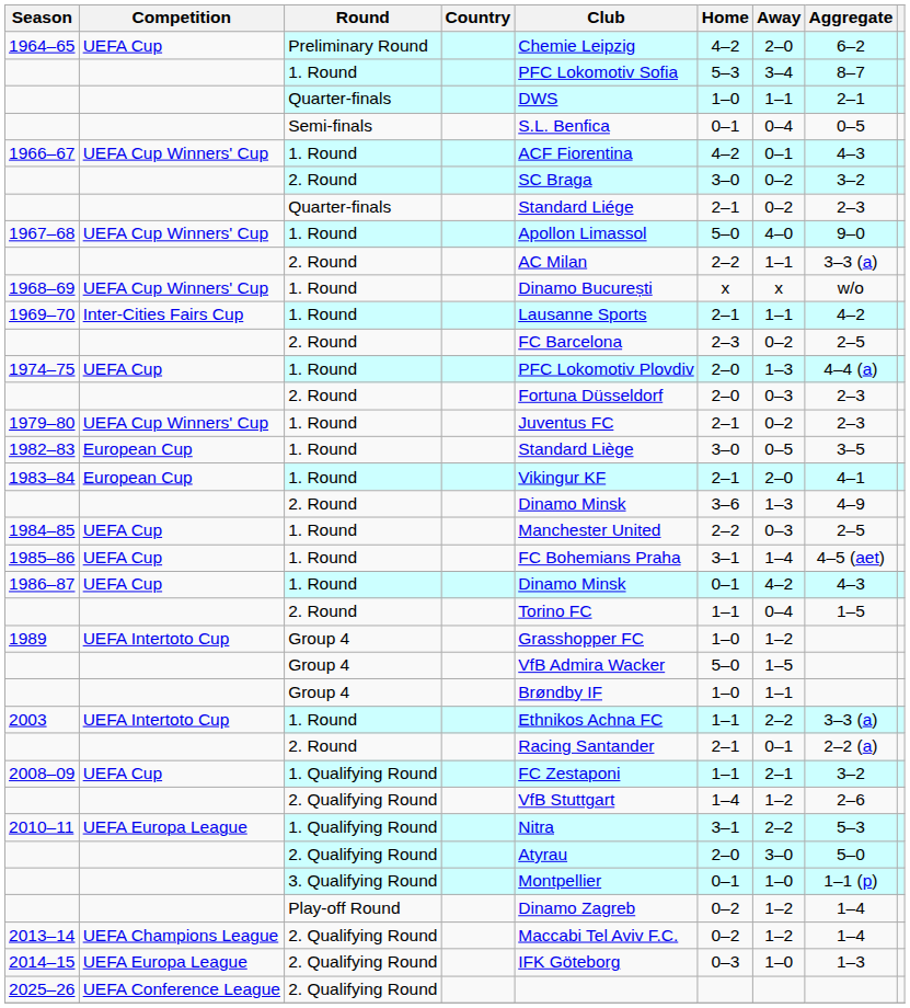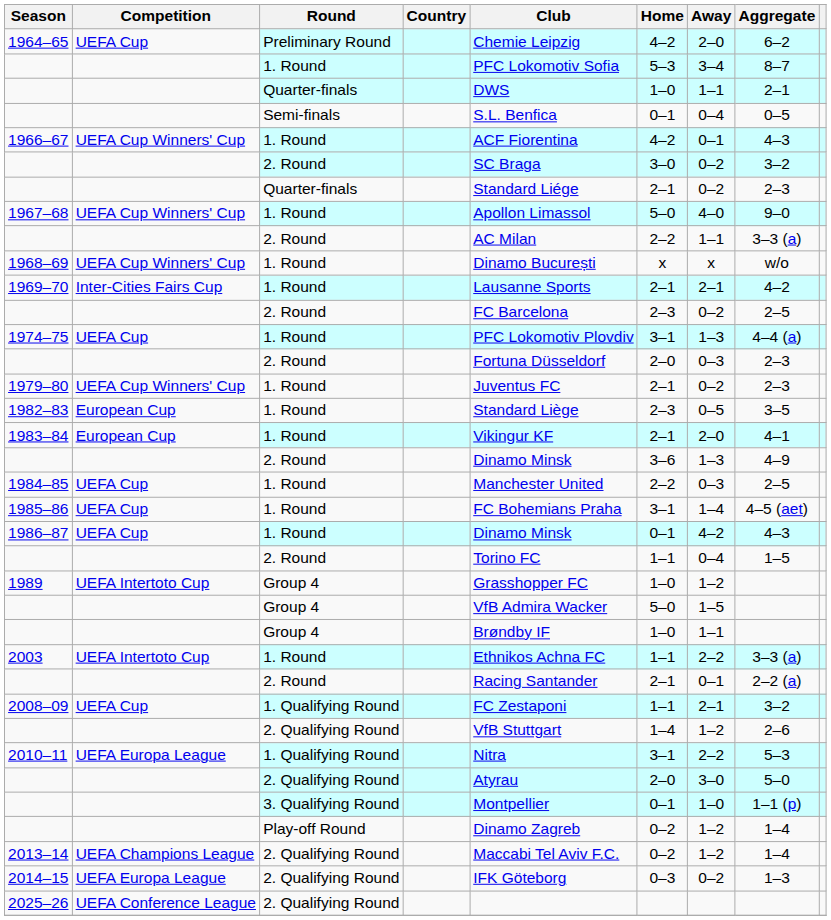 <table class="wikitable">
 <tr>
 <th>Season</th>
 <th>Competition</th>
 <th>Round</th>
 <th>Country</th>
 <th>Club</th>
 <th>Home</th>
 <th>Away</th>
 <th>Aggregate</th>
 <th></th>
 </tr>
 <tr>
 <td><a href='#'>1964–65</a></td>
 <td><a href='#'>UEFA Cup</a></td>
 <td style="background-color:#CFF">Preliminary Round</td>
 <td style="background-color:#CFF" align="center"></td>
 <td style="background-color:#CFF"><a href='#'>Chemie Leipzig</a></td>
 <td style="background-color:#CFF" align="center">4–2</td>
 <td style="background-color:#CFF" align="center">2–0</td>
 <td style="background-color:#CFF" align="center">6–2</td>
 <td style="background-color:#CFF" align="center"></td>
 </tr>
 <tr>
 <td></td>
 <td></td>
 <td style="background-color:#CFF">1. Round</td>
 <td style="background-color:#CFF" align="center"></td>
 <td style="background-color:#CFF"><a href='#'>PFC Lokomotiv Sofia</a></td>
 <td style="background-color:#CFF" align="center">5–3</td>
 <td style="background-color:#CFF" align="center">3–4</td>
 <td style="background-color:#CFF" align="center">8–7</td>
 <td style="background-color:#CFF" align="center"></td>
 </tr>
 <tr>
 <td></td>
 <td></td>
 <td style="background-color:#CFF">Quarter-finals</td>
 <td style="background-color:#CFF" align="center"></td>
 <td style="background-color:#CFF"><a href='#'>DWS</a></td>
 <td style="background-color:#CFF" align="center">1–0</td>
 <td style="background-color:#CFF" align="center">1–1</td>
 <td style="background-color:#CFF" align="center">2–1</td>
 <td style="background-color:#CFF" align="center"></td>
 </tr>
 <tr>
 <td></td>
 <td></td>
 <td>Semi-finals</td>
 <td align=center></td>
 <td><a href='#'>S.L. Benfica</a></td>
 <td align=center>0–1</td>
 <td align=center>0–4</td>
 <td align=center>0–5</td>
 <td></td>
 </tr>
 <tr>
 <td><a href='#'>1966–67</a></td>
 <td><a href='#'>UEFA Cup Winners' Cup</a></td>
 <td style="background-color:#CFF">1. Round</td>
 <td style="background-color:#CFF" align="center"></td>
 <td style="background-color:#CFF"><a href='#'>ACF Fiorentina</a></td>
 <td style="background-color:#CFF" align="center">4–2</td>
 <td style="background-color:#CFF" align="center">0–1</td>
 <td style="background-color:#CFF" align="center">4–3</td>
 <td style="background-color:#CFF" align="center"></td>
 </tr>
 <tr>
 <td></td>
 <td></td>
 <td style="background-color:#CFF">2. Round</td>
 <td style="background-color:#CFF" align="center"></td>
 <td style="background-color:#CFF"><a href='#'>SC Braga</a></td>
 <td style="background-color:#CFF" align="center">3–0</td>
 <td style="background-color:#CFF" align="center">0–2</td>
 <td style="background-color:#CFF" align="center">3–2</td>
 <td style="background-color:#CFF" align="center"></td>
 </tr>
 <tr>
 <td></td>
 <td></td>
 <td>Quarter-finals</td>
 <td align=center></td>
 <td><a href='#'>Standard Liége</a></td>
 <td align=center>2–1</td>
 <td align=center>0–2</td>
 <td align=center>2–3</td>
 <td></td>
 </tr>
 <tr>
 <td><a href='#'>1967–68</a></td>
 <td><a href='#'>UEFA Cup Winners' Cup</a></td>
 <td style="background-color:#CFF">1. Round</td>
 <td style="background-color:#CFF" align="center"></td>
 <td style="background-color:#CFF"><a href='#'>Apollon Limassol</a></td>
 <td style="background-color:#CFF" align="center">5–0</td>
 <td style="background-color:#CFF" align="center">4–0</td>
 <td style="background-color:#CFF" align="center">9–0</td>
 <td style="background-color:#CFF" align="center"></td>
 </tr>
 <tr>
 <td></td>
 <td></td>
 <td>2. Round</td>
 <td align=center></td>
 <td><a href='#'>AC Milan</a></td>
 <td align=center>2–2</td>
 <td align=center>1–1</td>
 <td align=center>3–3 (<a href='#'>a</a>)</td>
 <td></td>
 </tr>
 <tr>
 <td><a href='#'>1968–69</a></td>
 <td><a href='#'>UEFA Cup Winners' Cup</a></td>
 <td>1. Round</td>
 <td align=center></td>
 <td><a href='#'>Dinamo București</a></td>
 <td align=center>x</td>
 <td align=center>x</td>
 <td align=center>w/o</td>
 <td></td>
 </tr>
 <tr>
 <td><a href='#'>1969–70</a></td>
 <td><a href='#'>Inter-Cities Fairs Cup</a></td>
 <td style="background-color:#CFF">1. Round</td>
 <td style="background-color:#CFF" align="center"></td>
 <td style="background-color:#CFF"><a href='#'>Lausanne Sports</a></td>
 <td style="background-color:#CFF" align="center">2–1</td>
-<td style="background-color:#CFF" align="center">1–1</td>
+<td style="background-color:#CFF" align="center">2–1</td>
 <td style="background-color:#CFF" align="center">4–2</td>
 <td style="background-color:#CFF" align="center"></td>
 </tr>
 <tr>
 <td></td>
 <td></td>
 <td>2. Round</td>
 <td align=center></td>
 <td><a href='#'>FC Barcelona</a></td>
 <td align=center>2–3</td>
 <td align=center>0–2</td>
 <td align=center>2–5</td>
 <td></td>
 </tr>
 <tr>
 <td><a href='#'>1974–75</a></td>
 <td><a href='#'>UEFA Cup</a></td>
 <td style="background-color:#CFF">1. Round</td>
 <td style="background-color:#CFF" align="center"></td>
 <td style="background-color:#CFF"><a href='#'>PFC Lokomotiv Plovdiv</a></td>
-<td style="background-color:#CFF" align="center">2–0</td>
+<td style="background-color:#CFF" align="center">3–1</td>
 <td style="background-color:#CFF" align="center">1–3</td>
 <td style="background-color:#CFF" align="center">4–4 (<a href='#'>a</a>)</td>
 <td style="background-color:#CFF" align="center"></td>
 </tr>
 <tr>
 <td></td>
 <td></td>
 <td>2. Round</td>
 <td align=center></td>
 <td><a href='#'>Fortuna Düsseldorf</a></td>
 <td align=center>2–0</td>
 <td align=center>0–3</td>
 <td align=center>2–3</td>
 <td></td>
 </tr>
 <tr>
 <td><a href='#'>1979–80</a></td>
 <td><a href='#'>UEFA Cup Winners' Cup</a></td>
 <td>1. Round</td>
 <td align=center></td>
 <td><a href='#'>Juventus FC</a></td>
 <td align=center>2–1</td>
 <td align=center>0–2</td>
 <td align=center>2–3</td>
 <td></td>
 </tr>
 <tr>
 <td><a href='#'>1982–83</a></td>
 <td><a href='#'>European Cup</a></td>
 <td>1. Round</td>
 <td align=center></td>
 <td><a href='#'>Standard Liège</a></td>
-<td align=center>3–0</td>
+<td align=center>2–3</td>
 <td align=center>0–5</td>
 <td align=center>3–5</td>
 <td></td>
 </tr>
 <tr>
 <td><a href='#'>1983–84</a></td>
 <td><a href='#'>European Cup</a></td>
 <td style="background-color:#CFF">1. Round</td>
 <td style="background-color:#CFF" align="center"></td>
 <td style="background-color:#CFF"><a href='#'>Vikingur KF</a></td>
 <td style="background-color:#CFF" align="center">2–1</td>
 <td style="background-color:#CFF" align="center">2–0</td>
 <td style="background-color:#CFF" align="center">4–1</td>
 <td style="background-color:#CFF" align="center"></td>
 </tr>
 <tr>
 <td></td>
 <td></td>
 <td>2. Round</td>
 <td align=center></td>
 <td><a href='#'>Dinamo Minsk</a></td>
 <td align=center>3–6</td>
 <td align=center>1–3</td>
 <td align=center>4–9</td>
 <td></td>
 </tr>
 <tr>
 <td><a href='#'>1984–85</a></td>
 <td><a href='#'>UEFA Cup</a></td>
 <td>1. Round</td>
 <td align=center></td>
 <td><a href='#'>Manchester United</a></td>
 <td align=center>2–2</td>
 <td align=center>0–3</td>
 <td align=center>2–5</td>
 <td></td>
 </tr>
 <tr>
 <td><a href='#'>1985–86</a></td>
 <td><a href='#'>UEFA Cup</a></td>
 <td>1. Round</td>
 <td align=center></td>
 <td><a href='#'>FC Bohemians Praha</a></td>
 <td align=center>3–1</td>
 <td align=center>1–4</td>
 <td align=center>4–5 (<a href='#'>aet</a>)</td>
 <td></td>
 </tr>
 <tr>
 <td><a href='#'>1986–87</a></td>
 <td><a href='#'>UEFA Cup</a></td>
 <td style="background-color:#CFF">1. Round</td>
 <td style="background-color:#CFF" align="center"></td>
 <td style="background-color:#CFF"><a href='#'>Dinamo Minsk</a></td>
 <td style="background-color:#CFF" align="center">0–1</td>
 <td style="background-color:#CFF" align="center">4–2</td>
 <td style="background-color:#CFF" align="center">4–3</td>
 <td style="background-color:#CFF" align="center"></td>
 </tr>
 <tr>
 <td></td>
 <td></td>
 <td>2. Round</td>
 <td align=center></td>
 <td><a href='#'>Torino FC</a></td>
 <td align=center>1–1</td>
 <td align=center>0–4</td>
 <td align=center>1–5</td>
 <td></td>
 </tr>
 <tr>
 <td><a href='#'>1989</a></td>
 <td><a href='#'>UEFA Intertoto Cup</a></td>
 <td>Group 4</td>
 <td align=center></td>
 <td><a href='#'>Grasshopper FC</a></td>
 <td align=center>1–0</td>
 <td align=center>1–2</td>
 <td></td>
 <td></td>
 </tr>
 <tr>
 <td></td>
 <td></td>
 <td>Group 4</td>
 <td align=center></td>
 <td><a href='#'>VfB Admira Wacker</a></td>
 <td align=center>5–0</td>
 <td align=center>1–5</td>
 <td></td>
 <td></td>
 </tr>
 <tr>
 <td></td>
 <td></td>
 <td>Group 4</td>
 <td align=center></td>
 <td><a href='#'>Brøndby IF</a></td>
 <td align=center>1–0</td>
 <td align=center>1–1</td>
 <td></td>
 <td></td>
 </tr>
 <tr>
 <td><a href='#'>2003</a></td>
 <td><a href='#'>UEFA Intertoto Cup</a></td>
 <td style="background-color:#CFF">1. Round</td>
 <td style="background-color:#CFF" align="center"></td>
 <td style="background-color:#CFF"><a href='#'>Ethnikos Achna FC</a></td>
 <td style="background-color:#CFF" align="center">1–1</td>
 <td style="background-color:#CFF" align="center">2–2</td>
 <td style="background-color:#CFF" align="center">3–3 (<a href='#'>a</a>)</td>
 <td style="background-color:#CFF" align="center"></td>
 </tr>
 <tr>
 <td></td>
 <td></td>
 <td>2. Round</td>
 <td align=center></td>
 <td><a href='#'>Racing Santander</a></td>
 <td align=center>2–1</td>
 <td align=center>0–1</td>
 <td align=center>2–2 (<a href='#'>a</a>)</td>
 <td></td>
 </tr>
 <tr>
 <td><a href='#'>2008–09</a></td>
 <td><a href='#'>UEFA Cup</a></td>
 <td style="background-color:#CFF">1. Qualifying Round</td>
 <td style="background-color:#CFF" align="center"></td>
 <td style="background-color:#CFF"><a href='#'>FC Zestaponi</a></td>
 <td style="background-color:#CFF" align="center">1–1</td>
 <td style="background-color:#CFF" align="center">2–1</td>
 <td style="background-color:#CFF" align="center">3–2</td>
 <td style="background-color:#CFF" align="center"></td>
 </tr>
 <tr>
 <td></td>
 <td></td>
 <td>2. Qualifying Round</td>
 <td align=center></td>
 <td><a href='#'>VfB Stuttgart</a></td>
 <td align=center>1–4</td>
 <td align=center>1–2</td>
 <td align=center>2–6</td>
 <td></td>
 </tr>
 <tr>
 <td><a href='#'>2010–11</a></td>
 <td><a href='#'>UEFA Europa League</a></td>
 <td style="background-color:#CFF">1. Qualifying Round</td>
 <td style="background-color:#CFF" align="center"></td>
 <td style="background-color:#CFF"><a href='#'>Nitra</a></td>
 <td style="background-color:#CFF" align="center">3–1</td>
 <td style="background-color:#CFF" align="center">2–2</td>
 <td style="background-color:#CFF" align="center">5–3</td>
 <td style="background-color:#CFF" align="center"></td>
 </tr>
 <tr>
 <td></td>
 <td></td>
 <td style="background-color:#CFF">2. Qualifying Round</td>
 <td style="background-color:#CFF" align="center"></td>
 <td style="background-color:#CFF"><a href='#'>Atyrau</a></td>
 <td style="background-color:#CFF" align="center">2–0</td>
 <td style="background-color:#CFF" align="center">3–0</td>
 <td style="background-color:#CFF" align="center">5–0</td>
 <td style="background-color:#CFF" align="center"></td>
 </tr>
 <tr>
 <td></td>
 <td></td>
 <td style="background-color:#CFF">3. Qualifying Round</td>
 <td style="background-color:#CFF" align="center"></td>
 <td style="background-color:#CFF"><a href='#'>Montpellier</a></td>
 <td style="background-color:#CFF" align="center">0–1</td>
 <td style="background-color:#CFF" align="center">1–0</td>
 <td style="background-color:#CFF" align="center">1–1 (<a href='#'>p</a>)</td>
 <td style="background-color:#CFF" align="center"></td>
 </tr>
 <tr>
 <td></td>
 <td></td>
 <td>Play-off Round</td>
 <td align=center></td>
 <td><a href='#'>Dinamo Zagreb</a></td>
 <td align=center>0–2</td>
 <td align=center>1–2</td>
 <td align=center>1–4</td>
 <td></td>
 </tr>
 <tr>
 <td><a href='#'>2013–14</a></td>
 <td><a href='#'>UEFA Champions League</a></td>
 <td>2. Qualifying Round</td>
 <td align=center></td>
 <td><a href='#'>Maccabi Tel Aviv F.C.</a></td>
 <td align=center>0–2</td>
 <td align=center>1–2</td>
 <td align=center>1–4</td>
 <td></td>
 </tr>
 <tr>
 <td><a href='#'>2014–15</a></td>
 <td><a href='#'>UEFA Europa League</a></td>
 <td>2. Qualifying Round</td>
 <td align=center></td>
 <td><a href='#'>IFK Göteborg</a></td>
 <td align=center>0–3</td>
-<td align=center>1–0</td>
+<td align=center>0–2</td>
 <td align=center>1–3</td>
 <td></td>
 </tr>
 <tr>
 <td><a href='#'>2025–26</a></td>
 <td><a href='#'>UEFA Conference League</a></td>
 <td>2. Qualifying Round</td>
 <td align=center></td>
 <td></td>
 <td align=center></td>
 <td align=center></td>
 <td align=center></td>
 <td></td>
 </tr>
 <tr>
 </tr>
 </table>
